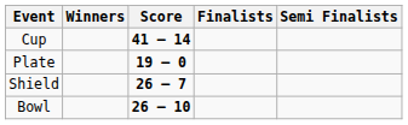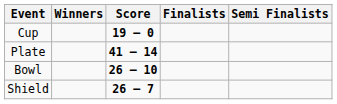 <table class="wikitable" style="text-align: center">
 <tr>
 <th>Event</th>
 <th>Winners</th>
 <th>Score</th>
 <th>Finalists</th>
 <th>Semi Finalists</th>
 </tr>
 <tr>
 <td>Cup</td>
 <td align=left><strong></strong></td>
-<td><strong>41 – 14</strong></td>
+<td><strong>19 – 0</strong></td>
 <td align=left></td>
 <td align=left><br></td>
 </tr>
 <tr>
 <td>Plate</td>
 <td align=left><strong></strong></td>
-<td><strong>19 – 0</strong></td>
+<td><strong>41 – 14</strong></td>
+<td align=left></td>
+<td align=left><br></td>
+</tr>
+<tr>
+<td>Bowl</td>
+<td align=left><strong></strong></td>
+<td><strong>26 – 10</strong></td>
 <td align=left></td>
 <td align=left><br></td>
 </tr>
 <tr>
 <td>Shield</td>
 <td align=left><strong></strong></td>
 <td><strong>26 – 7</strong></td>
 <td align=left></td>
 <td align=left><br></td>
 </tr>
-<tr>
-<td>Bowl</td>
-<td align=left><strong></strong></td>
-<td><strong>26 – 10</strong></td>
-<td align=left></td>
-<td align=left><br></td>
-</tr>
 </table>
